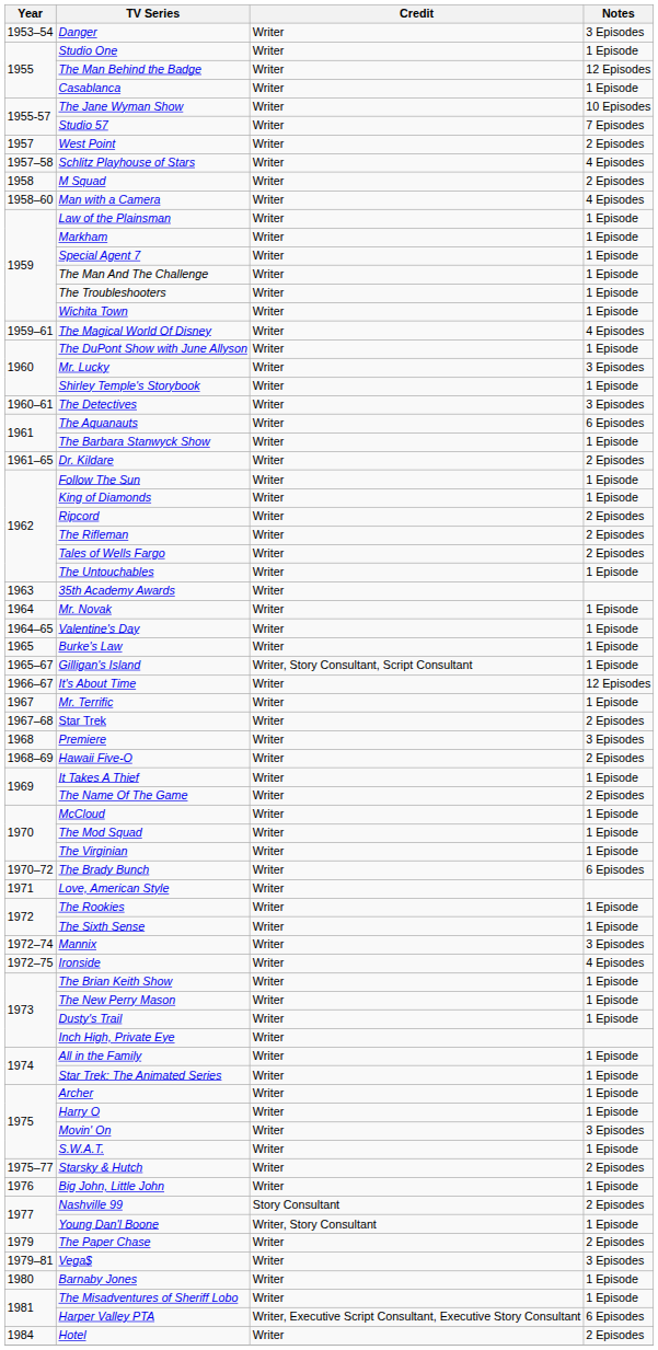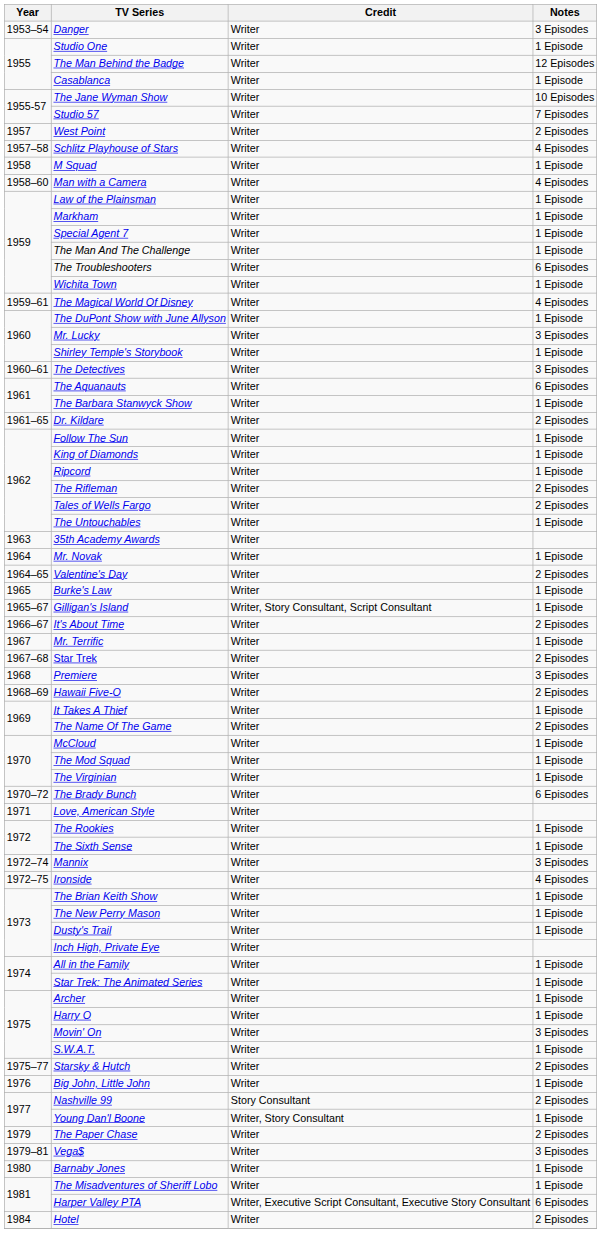 <table class="wikitable">
 <tr>
 <th>Year</th>
 <th>TV Series</th>
 <th>Credit</th>
 <th>Notes</th>
 </tr>
 <tr>
 <td>1953–54</td>
 <td><em><a href='#'>Danger</a></em></td>
 <td>Writer</td>
 <td>3 Episodes</td>
 </tr>
 <tr>
 <td rowspan=3>1955</td>
 <td><em><a href='#'>Studio One</a></em></td>
 <td>Writer</td>
 <td>1 Episode</td>
 </tr>
 <tr>
 <td><em><a href='#'>The Man Behind the Badge</a></em></td>
 <td>Writer</td>
 <td>12 Episodes</td>
 </tr>
 <tr>
 <td><em><a href='#'>Casablanca</a></em></td>
 <td>Writer</td>
 <td>1 Episode</td>
 </tr>
 <tr>
 <td rowspan=2>1955-57</td>
 <td><em><a href='#'>The Jane Wyman Show</a></em></td>
 <td>Writer</td>
 <td>10 Episodes</td>
 </tr>
 <tr>
 <td><em><a href='#'>Studio 57</a></em></td>
 <td>Writer</td>
 <td>7 Episodes</td>
 </tr>
 <tr>
 <td>1957</td>
 <td><em><a href='#'>West Point</a></em></td>
 <td>Writer</td>
 <td>2 Episodes</td>
 </tr>
 <tr>
 <td>1957–58</td>
 <td><em><a href='#'>Schlitz Playhouse of Stars</a></em></td>
 <td>Writer</td>
 <td>4 Episodes</td>
 </tr>
 <tr>
 <td>1958</td>
 <td><em><a href='#'>M Squad</a></em></td>
 <td>Writer</td>
-<td>2 Episodes</td>
+<td>1 Episode</td>
 </tr>
 <tr>
 <td>1958–60</td>
 <td><em><a href='#'>Man with a Camera</a></em></td>
 <td>Writer</td>
 <td>4 Episodes</td>
 </tr>
 <tr>
 <td rowspan=6>1959</td>
 <td><em><a href='#'>Law of the Plainsman</a></em></td>
 <td>Writer</td>
 <td>1 Episode</td>
 </tr>
 <tr>
 <td><em><a href='#'>Markham</a></em></td>
 <td>Writer</td>
 <td>1 Episode</td>
 </tr>
 <tr>
 <td><em><a href='#'>Special Agent 7</a></em></td>
 <td>Writer</td>
 <td>1 Episode</td>
 </tr>
 <tr>
 <td><em>The Man And The Challenge</em></td>
 <td>Writer</td>
 <td>1 Episode</td>
 </tr>
 <tr>
 <td><em>The Troubleshooters</em></td>
 <td>Writer</td>
-<td>1 Episode</td>
+<td>6 Episodes</td>
 </tr>
 <tr>
 <td><em><a href='#'>Wichita Town</a></em></td>
 <td>Writer</td>
 <td>1 Episode</td>
 </tr>
 <tr>
 <td>1959–61</td>
 <td><em><a href='#'>The Magical World Of Disney</a></em></td>
 <td>Writer</td>
 <td>4 Episodes</td>
 </tr>
 <tr>
 <td rowspan=3>1960</td>
 <td><em><a href='#'>The DuPont Show with June Allyson</a></em></td>
 <td>Writer</td>
 <td>1 Episode</td>
 </tr>
 <tr>
 <td><em><a href='#'>Mr. Lucky</a></em></td>
 <td>Writer</td>
 <td>3 Episodes</td>
 </tr>
 <tr>
 <td><em><a href='#'>Shirley Temple's Storybook</a></em></td>
 <td>Writer</td>
 <td>1 Episode</td>
 </tr>
 <tr>
 <td>1960–61</td>
 <td><em><a href='#'>The Detectives</a></em></td>
 <td>Writer</td>
 <td>3 Episodes</td>
 </tr>
 <tr>
 <td rowspan=2>1961</td>
 <td><em><a href='#'>The Aquanauts</a></em></td>
 <td>Writer</td>
 <td>6 Episodes</td>
 </tr>
 <tr>
 <td><em><a href='#'>The Barbara Stanwyck Show</a></em></td>
 <td>Writer</td>
 <td>1 Episode</td>
 </tr>
 <tr>
 <td>1961–65</td>
 <td><em><a href='#'>Dr. Kildare</a></em></td>
 <td>Writer</td>
 <td>2 Episodes</td>
 </tr>
 <tr>
 <td rowspan=6>1962</td>
 <td><em><a href='#'>Follow The Sun</a></em></td>
 <td>Writer</td>
 <td>1 Episode</td>
 </tr>
 <tr>
 <td><em><a href='#'>King of Diamonds</a></em></td>
 <td>Writer</td>
 <td>1 Episode</td>
 </tr>
 <tr>
 <td><em><a href='#'>Ripcord</a></em></td>
 <td>Writer</td>
-<td>2 Episodes</td>
+<td>1 Episode</td>
 </tr>
 <tr>
 <td><em><a href='#'>The Rifleman</a></em></td>
 <td>Writer</td>
 <td>2 Episodes</td>
 </tr>
 <tr>
 <td><em><a href='#'>Tales of Wells Fargo</a></em></td>
 <td>Writer</td>
 <td>2 Episodes</td>
 </tr>
 <tr>
 <td><em><a href='#'>The Untouchables</a></em></td>
 <td>Writer</td>
 <td>1 Episode</td>
 </tr>
 <tr>
 <td>1963</td>
 <td><em><a href='#'>35th Academy Awards</a></em></td>
 <td>Writer</td>
 <td></td>
 </tr>
 <tr>
 <td>1964</td>
 <td><em><a href='#'>Mr. Novak</a></em></td>
 <td>Writer</td>
 <td>1 Episode</td>
 </tr>
 <tr>
 <td>1964–65</td>
 <td><em><a href='#'>Valentine's Day</a></em></td>
 <td>Writer</td>
-<td>1 Episode</td>
+<td>2 Episodes</td>
 </tr>
 <tr>
 <td>1965</td>
 <td><em><a href='#'>Burke's Law</a></em></td>
 <td>Writer</td>
 <td>1 Episode</td>
 </tr>
 <tr>
 <td>1965–67</td>
 <td><em><a href='#'>Gilligan's Island</a></em></td>
 <td>Writer, Story Consultant, Script Consultant</td>
 <td>1 Episode</td>
 </tr>
 <tr>
 <td>1966–67</td>
 <td><em><a href='#'>It's About Time</a></em></td>
 <td>Writer</td>
-<td>12 Episodes</td>
+<td>2 Episodes</td>
 </tr>
 <tr>
 <td>1967</td>
 <td><em><a href='#'>Mr. Terrific</a></em></td>
 <td>Writer</td>
 <td>1 Episode</td>
 </tr>
 <tr>
 <td>1967–68</td>
 <td><a href='#'>Star Trek</a></td>
 <td>Writer</td>
 <td>2 Episodes</td>
 </tr>
 <tr>
 <td>1968</td>
 <td><em><a href='#'>Premiere</a></em></td>
 <td>Writer</td>
 <td>3 Episodes</td>
 </tr>
 <tr>
 <td>1968–69</td>
 <td><em><a href='#'>Hawaii Five-O</a></em></td>
 <td>Writer</td>
 <td>2 Episodes</td>
 </tr>
 <tr>
 <td rowspan=2>1969</td>
 <td><em><a href='#'>It Takes A Thief</a></em></td>
 <td>Writer</td>
 <td>1 Episode</td>
 </tr>
 <tr>
 <td><em><a href='#'>The Name Of The Game</a></em></td>
 <td>Writer</td>
 <td>2 Episodes</td>
 </tr>
 <tr>
 <td rowspan=3>1970</td>
 <td><em><a href='#'>McCloud</a></em></td>
 <td>Writer</td>
 <td>1 Episode</td>
 </tr>
 <tr>
 <td><em><a href='#'>The Mod Squad</a></em></td>
 <td>Writer</td>
 <td>1 Episode</td>
 </tr>
 <tr>
 <td><em><a href='#'>The Virginian</a></em></td>
 <td>Writer</td>
 <td>1 Episode</td>
 </tr>
 <tr>
 <td>1970–72</td>
 <td><em><a href='#'>The Brady Bunch</a></em></td>
 <td>Writer</td>
 <td>6 Episodes</td>
 </tr>
 <tr>
 <td>1971</td>
 <td><em><a href='#'>Love, American Style</a></em></td>
 <td>Writer</td>
 <td></td>
 </tr>
 <tr>
 <td rowspan=2>1972</td>
 <td><em><a href='#'>The Rookies</a></em></td>
 <td>Writer</td>
 <td>1 Episode</td>
 </tr>
 <tr>
 <td><em><a href='#'>The Sixth Sense</a></em></td>
 <td>Writer</td>
 <td>1 Episode</td>
 </tr>
 <tr>
 <td>1972–74</td>
 <td><em><a href='#'>Mannix</a></em></td>
 <td>Writer</td>
 <td>3 Episodes</td>
 </tr>
 <tr>
 <td>1972–75</td>
 <td><em><a href='#'>Ironside</a></em></td>
 <td>Writer</td>
 <td>4 Episodes</td>
 </tr>
 <tr>
 <td rowspan=4>1973</td>
 <td><em><a href='#'>The Brian Keith Show</a></em></td>
 <td>Writer</td>
 <td>1 Episode</td>
 </tr>
 <tr>
 <td><em><a href='#'>The New Perry Mason</a></em></td>
 <td>Writer</td>
 <td>1 Episode</td>
 </tr>
 <tr>
 <td><em><a href='#'>Dusty's Trail</a></em></td>
 <td>Writer</td>
 <td>1 Episode</td>
 </tr>
 <tr>
 <td><em><a href='#'>Inch High, Private Eye</a></em></td>
 <td>Writer</td>
 <td></td>
 </tr>
 <tr>
 <td rowspan=2>1974</td>
 <td><em><a href='#'>All in the Family</a></em></td>
 <td>Writer</td>
 <td>1 Episode</td>
 </tr>
 <tr>
 <td><em><a href='#'>Star Trek: The Animated Series</a></em></td>
 <td>Writer</td>
 <td>1 Episode</td>
 </tr>
 <tr>
 <td rowspan=4>1975</td>
 <td><em><a href='#'>Archer</a></em></td>
 <td>Writer</td>
 <td>1 Episode</td>
 </tr>
 <tr>
 <td><em><a href='#'>Harry O</a></em></td>
 <td>Writer</td>
 <td>1 Episode</td>
 </tr>
 <tr>
 <td><em><a href='#'>Movin' On</a></em></td>
 <td>Writer</td>
 <td>3 Episodes</td>
 </tr>
 <tr>
 <td><em><a href='#'>S.W.A.T.</a></em></td>
 <td>Writer</td>
 <td>1 Episode</td>
 </tr>
 <tr>
 <td>1975–77</td>
 <td><em><a href='#'>Starsky & Hutch</a></em></td>
 <td>Writer</td>
 <td>2 Episodes</td>
 </tr>
 <tr>
 <td>1976</td>
 <td><em><a href='#'>Big John, Little John</a></em></td>
 <td>Writer</td>
 <td>1 Episode</td>
 </tr>
 <tr>
 <td rowspan=2>1977</td>
 <td><em><a href='#'>Nashville 99</a></em></td>
 <td>Story Consultant</td>
 <td>2 Episodes</td>
 </tr>
 <tr>
 <td><em><a href='#'>Young Dan'l Boone</a></em></td>
 <td>Writer, Story Consultant</td>
 <td>1 Episode</td>
 </tr>
 <tr>
 <td>1979</td>
 <td><em><a href='#'>The Paper Chase</a></em></td>
 <td>Writer</td>
 <td>2 Episodes</td>
 </tr>
 <tr>
 <td>1979–81</td>
 <td><em><a href='#'>Vega$</a></em></td>
 <td>Writer</td>
 <td>3 Episodes</td>
 </tr>
 <tr>
 <td>1980</td>
 <td><em><a href='#'>Barnaby Jones</a></em></td>
 <td>Writer</td>
 <td>1 Episode</td>
 </tr>
 <tr>
 <td rowspan=2>1981</td>
 <td><em><a href='#'>The Misadventures of Sheriff Lobo</a></em></td>
 <td>Writer</td>
 <td>1 Episode</td>
 </tr>
 <tr>
 <td><em><a href='#'>Harper Valley PTA</a></em></td>
 <td>Writer, Executive Script Consultant, Executive Story Consultant</td>
 <td>6 Episodes</td>
 </tr>
 <tr>
 <td>1984</td>
 <td><em><a href='#'>Hotel</a></em></td>
 <td>Writer</td>
 <td>2 Episodes</td>
 </tr>
 <tr>
 </tr>
 </table>
